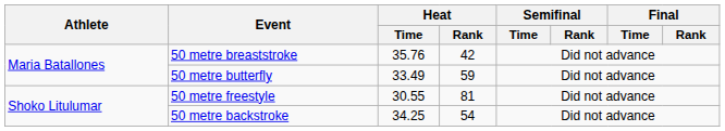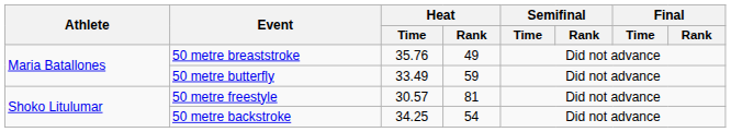 <table class="wikitable" style="text-align:center; font-size:90%; width:50%;">
 <tr>
 <th rowspan="2">Athlete</th>
 <th rowspan="2">Event</th>
 <th colspan="2">Heat</th>
 <th colspan="2">Semifinal</th>
 <th colspan="2">Final</th>
 </tr>
 <tr style="font-size:95%">
 <th>Time</th>
 <th>Rank</th>
 <th>Time</th>
 <th>Rank</th>
 <th>Time</th>
 <th>Rank</th>
 </tr>
 <tr>
 <td align=left rowspan=2><a href='#'>Maria Batallones</a></td>
 <td align=left><a href='#'>50 metre breaststroke</a></td>
 <td>35.76</td>
-<td>42</td>
+<td>49</td>
 <td colspan=4>Did not advance</td>
 </tr>
 <tr>
 <td align=left><a href='#'>50 metre butterfly</a></td>
 <td>33.49</td>
 <td>59</td>
 <td colspan=4>Did not advance</td>
 </tr>
 <tr>
 <td align=left rowspan=2><a href='#'>Shoko Litulumar</a></td>
 <td align=left><a href='#'>50 metre freestyle</a></td>
-<td>30.55</td>
+<td>30.57</td>
 <td>81</td>
 <td colspan=4>Did not advance</td>
 </tr>
 <tr>
 <td align=left><a href='#'>50 metre backstroke</a></td>
 <td>34.25</td>
 <td>54</td>
 <td colspan=4>Did not advance</td>
 </tr>
 </table>
